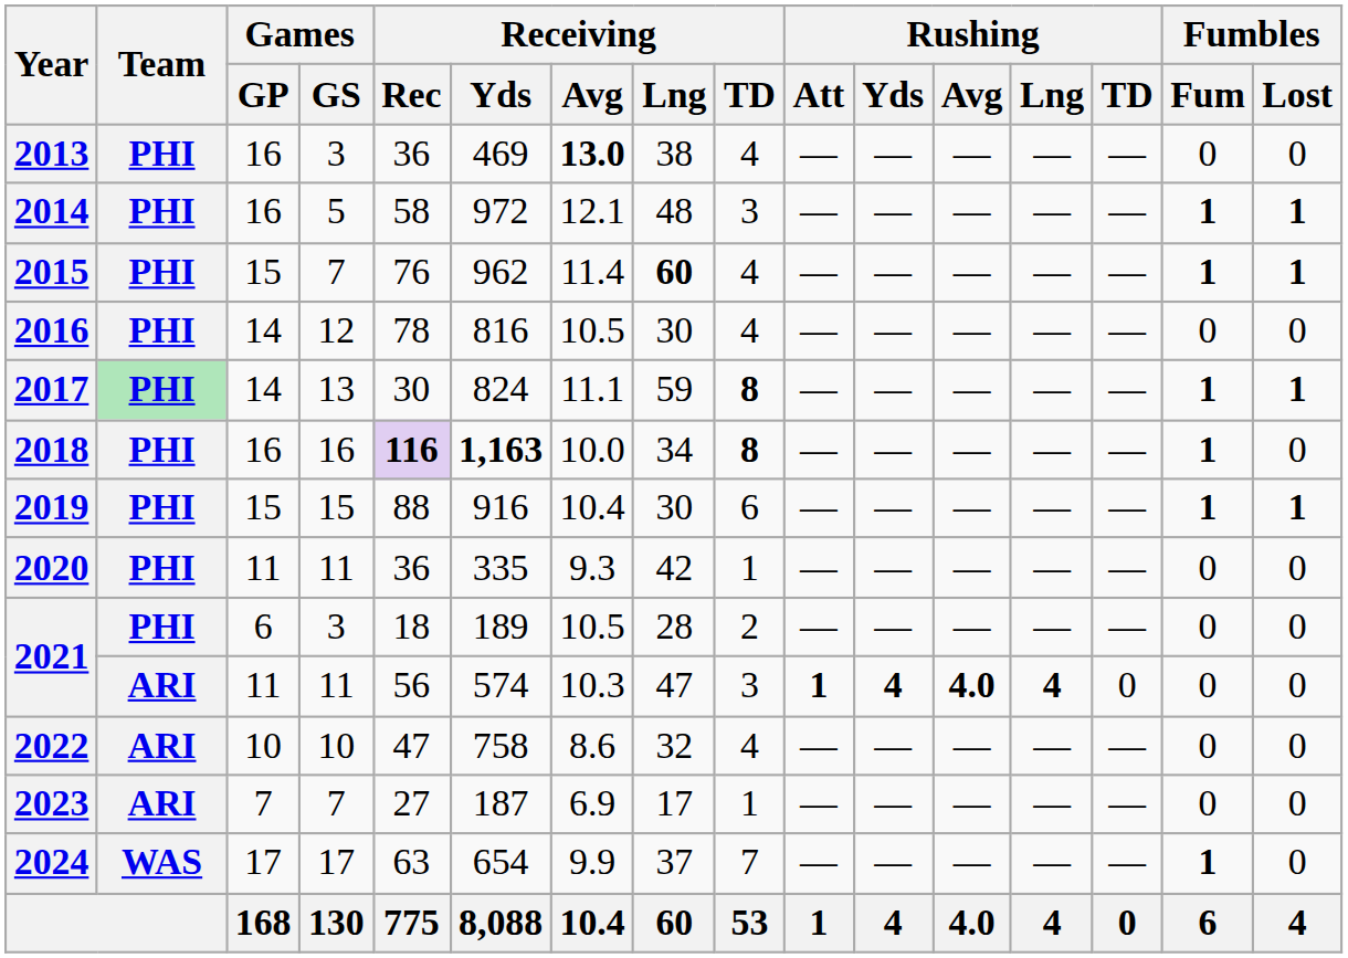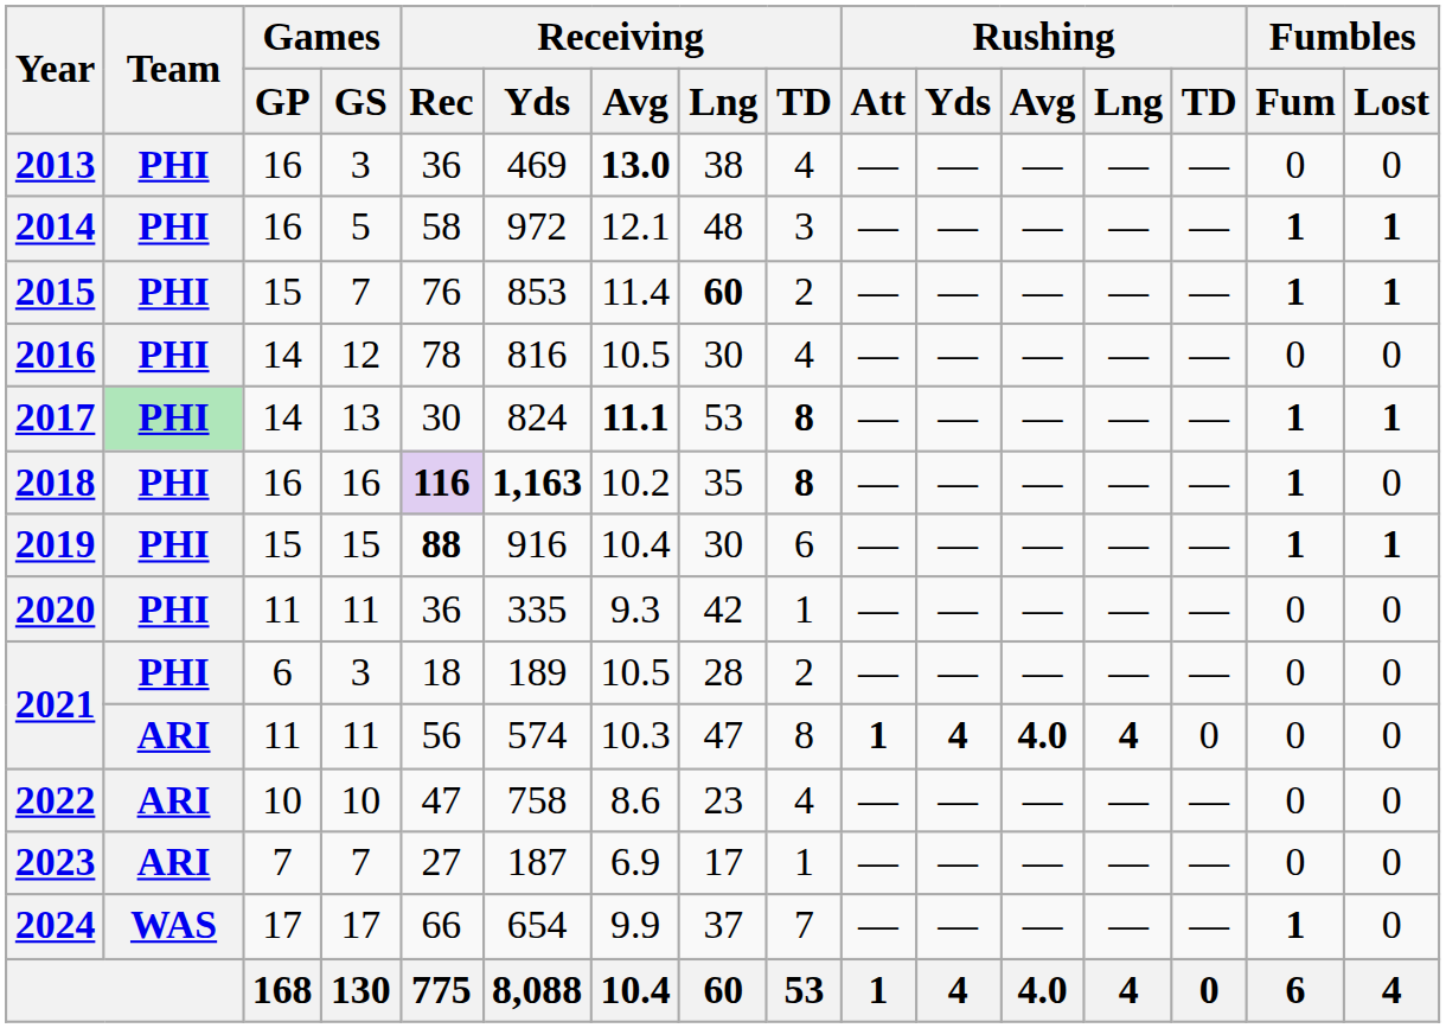 <table class="wikitable" style="text-align:center;">
 <tr>
 <th rowspan="2">Year</th>
 <th rowspan="2">Team</th>
 <th colspan="2">Games</th>
 <th colspan="5">Receiving</th>
 <th colspan="5">Rushing</th>
 <th colspan="2">Fumbles</th>
 </tr>
 <tr>
 <th>GP</th>
 <th>GS</th>
 <th>Rec</th>
 <th>Yds</th>
 <th>Avg</th>
 <th>Lng</th>
 <th>TD</th>
 <th>Att</th>
 <th>Yds</th>
 <th>Avg</th>
 <th>Lng</th>
 <th>TD</th>
 <th>Fum</th>
 <th>Lost</th>
 </tr>
 <tr>
 <th><a href='#'>2013</a></th>
 <th><a href='#'>PHI</a></th>
 <td>16</td>
 <td>3</td>
 <td>36</td>
 <td>469</td>
 <td><strong>13.0</strong></td>
 <td>38</td>
 <td>4</td>
 <td>—</td>
 <td>—</td>
 <td>—</td>
 <td>—</td>
 <td>—</td>
 <td>0</td>
 <td>0</td>
 </tr>
 <tr>
 <th><a href='#'>2014</a></th>
 <th><a href='#'>PHI</a></th>
 <td>16</td>
 <td>5</td>
 <td>58</td>
 <td>972</td>
 <td>12.1</td>
 <td>48</td>
 <td>3</td>
 <td>—</td>
 <td>—</td>
 <td>—</td>
 <td>—</td>
 <td>—</td>
 <td><strong>1</strong></td>
 <td><strong>1</strong></td>
 </tr>
 <tr>
 <th><a href='#'>2015</a></th>
 <th><a href='#'>PHI</a></th>
 <td>15</td>
 <td>7</td>
 <td>76</td>
-<td>962</td>
+<td>853</td>
 <td>11.4</td>
 <td><strong>60</strong></td>
-<td>4</td>
+<td>2</td>
 <td>—</td>
 <td>—</td>
 <td>—</td>
 <td>—</td>
 <td>—</td>
 <td><strong>1</strong></td>
 <td><strong>1</strong></td>
 </tr>
 <tr>
 <th><a href='#'>2016</a></th>
 <th><a href='#'>PHI</a></th>
 <td>14</td>
 <td>12</td>
 <td>78</td>
 <td>816</td>
 <td>10.5</td>
 <td>30</td>
 <td>4</td>
 <td>—</td>
 <td>—</td>
 <td>—</td>
 <td>—</td>
 <td>—</td>
 <td>0</td>
 <td>0</td>
 </tr>
 <tr>
 <th><a href='#'>2017</a></th>
 <th style="background:#afe6ba; width:3em;"><a href='#'>PHI</a></th>
 <td>14</td>
 <td>13</td>
 <td>30</td>
 <td>824</td>
-<td>11.1</td>
-<td>59</td>
+<td><strong>11.1</strong></td>
+<td>53</td>
 <td><strong>8</strong></td>
 <td>—</td>
 <td>—</td>
 <td>—</td>
 <td>—</td>
 <td>—</td>
 <td><strong>1</strong></td>
 <td><strong>1</strong></td>
 </tr>
 <tr>
 <th><a href='#'>2018</a></th>
 <th><a href='#'>PHI</a></th>
 <td>16</td>
 <td>16</td>
 <td style="background:#e0cef2;"><strong>116</strong></td>
 <td><strong>1,163</strong></td>
-<td>10.0</td>
-<td>34</td>
+<td>10.2</td>
+<td>35</td>
 <td><strong>8</strong></td>
 <td>—</td>
 <td>—</td>
 <td>—</td>
 <td>—</td>
 <td>—</td>
 <td><strong>1</strong></td>
 <td>0</td>
 </tr>
 <tr>
 <th><a href='#'>2019</a></th>
 <th><a href='#'>PHI</a></th>
 <td>15</td>
 <td>15</td>
-<td>88</td>
+<td><strong>88</strong></td>
 <td>916</td>
 <td>10.4</td>
 <td>30</td>
 <td>6</td>
 <td>—</td>
 <td>—</td>
 <td>—</td>
 <td>—</td>
 <td>—</td>
 <td><strong>1</strong></td>
 <td><strong>1</strong></td>
 </tr>
 <tr>
 <th><a href='#'>2020</a></th>
 <th><a href='#'>PHI</a></th>
 <td>11</td>
 <td>11</td>
 <td>36</td>
 <td>335</td>
 <td>9.3</td>
 <td>42</td>
 <td>1</td>
 <td>—</td>
 <td>—</td>
 <td>—</td>
 <td>—</td>
 <td>—</td>
 <td>0</td>
 <td>0</td>
 </tr>
 <tr>
 <th rowspan="2"><a href='#'>2021</a></th>
 <th><a href='#'>PHI</a></th>
 <td>6</td>
 <td>3</td>
 <td>18</td>
 <td>189</td>
 <td>10.5</td>
 <td>28</td>
 <td>2</td>
 <td>—</td>
 <td>—</td>
 <td>—</td>
 <td>—</td>
 <td>—</td>
 <td>0</td>
 <td>0</td>
 </tr>
 <tr>
 <th><a href='#'>ARI</a></th>
 <td>11</td>
 <td>11</td>
 <td>56</td>
 <td>574</td>
 <td>10.3</td>
 <td>47</td>
-<td>3</td>
+<td>8</td>
 <td><strong>1</strong></td>
 <td><strong>4</strong></td>
 <td><strong>4.0</strong></td>
 <td><strong>4</strong></td>
 <td>0</td>
 <td>0</td>
 <td>0</td>
 </tr>
 <tr>
 <th><a href='#'>2022</a></th>
 <th><a href='#'>ARI</a></th>
 <td>10</td>
 <td>10</td>
 <td>47</td>
 <td>758</td>
 <td>8.6</td>
-<td>32</td>
+<td>23</td>
 <td>4</td>
 <td>—</td>
 <td>—</td>
 <td>—</td>
 <td>—</td>
 <td>—</td>
 <td>0</td>
 <td>0</td>
 </tr>
 <tr>
 <th><a href='#'>2023</a></th>
 <th><a href='#'>ARI</a></th>
 <td>7</td>
 <td>7</td>
 <td>27</td>
 <td>187</td>
 <td>6.9</td>
 <td>17</td>
 <td>1</td>
 <td>—</td>
 <td>—</td>
 <td>—</td>
 <td>—</td>
 <td>—</td>
 <td>0</td>
 <td>0</td>
 </tr>
 <tr>
 <th><a href='#'>2024</a></th>
 <th><a href='#'>WAS</a></th>
 <td>17</td>
 <td>17</td>
-<td>63</td>
+<td>66</td>
 <td>654</td>
 <td>9.9</td>
 <td>37</td>
 <td>7</td>
 <td>—</td>
 <td>—</td>
 <td>—</td>
 <td>—</td>
 <td>—</td>
 <td><strong>1</strong></td>
 <td>0</td>
 </tr>
 <tr>
 <th colspan="2"></th>
 <th>168</th>
 <th>130</th>
 <th>775</th>
 <th>8,088</th>
 <th>10.4</th>
 <th>60</th>
 <th>53</th>
 <th>1</th>
 <th>4</th>
 <th>4.0</th>
 <th>4</th>
 <th>0</th>
 <th>6</th>
 <th>4</th>
 </tr>
 </table>
